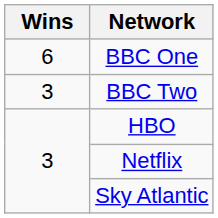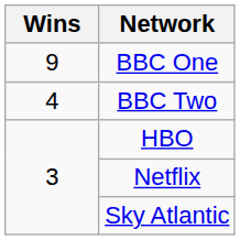 <table class="wikitable floatright" style="text-align:center;">
 <tr>
 <th scope="col" style="width:55px;">Wins</th>
 <th scope="col" style="text-align:center;">Network</th>
 </tr>
 <tr>
-<td scope=row style="text-align:center">6</td>
+<td scope=row style="text-align:center">9</td>
 <td><a href='#'>BBC One</a></td>
 </tr>
 <tr>
-<td scope=row style="text-align:center">3</td>
+<td scope=row style="text-align:center">4</td>
 <td><a href='#'>BBC Two</a></td>
 </tr>
 <tr>
 <td scope=row rowspan="3" style="text-align:center">3</td>
 <td><a href='#'>HBO</a></td>
 </tr>
 <tr>
 <td><a href='#'>Netflix</a></td>
 </tr>
 <tr>
 <td><a href='#'>Sky Atlantic</a></td>
 </tr>
 </table>
